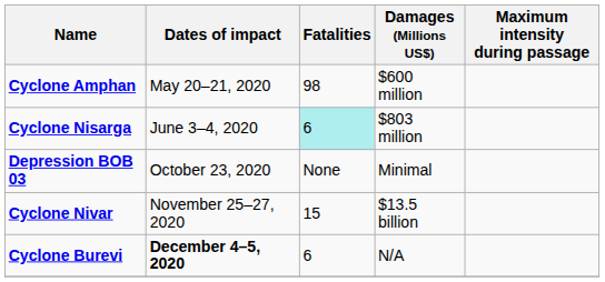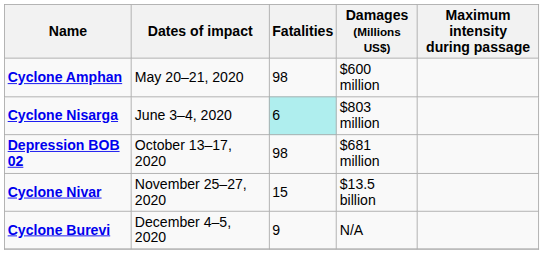 <table class="wikitable" style="float:center;">
 <tr>
 <th>Name</th>
 <th>Dates of impact</th>
 <th>Fatalities</th>
 <th>Damages<br><small>(Millions US$)</small></th>
 <th>Maximum intensity<br>during passage</th>
 </tr>
 <tr>
 <td><strong><a href='#'>Cyclone Amphan</a></strong></td>
 <td>May 20–21, 2020</td>
 <td>98</td>
 <td>$600 million</td>
 <td></td>
 </tr>
 <tr>
 <td><strong><a href='#'>Cyclone Nisarga</a></strong></td>
 <td>June 3–4, 2020</td>
 <td style="background: paleturquoise;">6</td>
 <td>$803 million</td>
 <td></td>
 </tr>
 <tr>
-<td><strong><a href='#'>Depression BOB 03</a></strong></td>
-<td>October 23, 2020</td>
-<td>None</td>
-<td>Minimal</td>
+<td><strong><a href='#'>Depression BOB 02</a></strong> </td>
+<td>October 13–17, 2020</td>
+<td>98</td>
+<td>$681 million</td>
 <td></td>
 </tr>
 <tr>
 <td><strong><a href='#'>Cyclone Nivar</a></strong></td>
 <td>November 25–27, 2020</td>
 <td>15</td>
 <td>$13.5 billion</td>
 <td></td>
 </tr>
 <tr>
 <td><strong><a href='#'>Cyclone Burevi</a></strong></td>
-<td><strong>December 4–5, 2020</strong></td>
-<td>6</td>
+<td>December 4–5, 2020</td>
+<td>9</td>
 <td>N/A</td>
 <td></td>
 </tr>
 <tr>
 </tr>
 </table>
